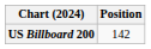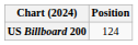 <table class="wikitable sortable plainrowheaders">
 <tr>
 <th scope="col">Chart (2024)</th>
 <th scope="col">Position</th>
 </tr>
 <tr>
 <th scope="row">US <em>Billboard</em> 200</th>
-<td style="text-align:center;">142</td>
+<td style="text-align:center;">124</td>
 </tr>
 </table>
